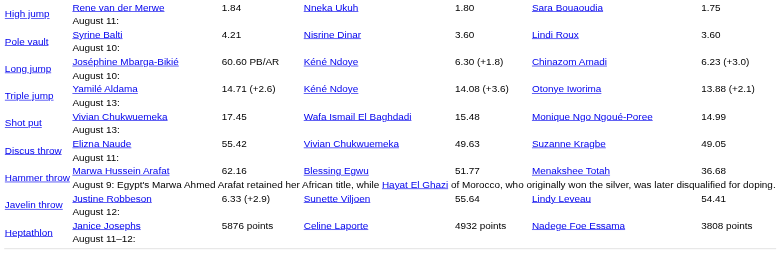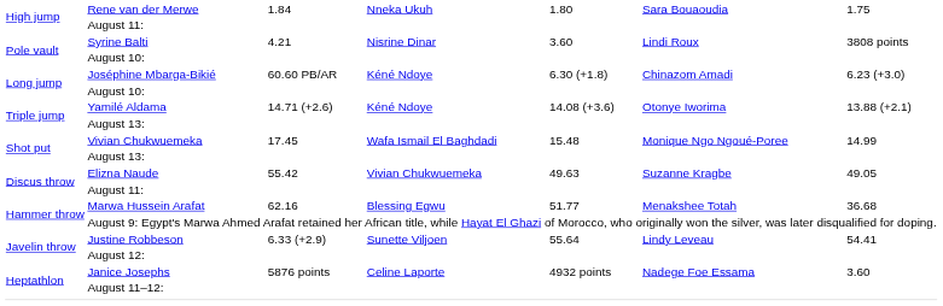 <table>
 <tr>
 <td rowspan=2><a href='#'>High jump</a><br></td>
 <td><a href='#'>Rene van der Merwe</a> <br> </td>
 <td>1.84</td>
 <td><a href='#'>Nneka Ukuh</a>  <br> </td>
 <td>1.80</td>
 <td><a href='#'>Sara Bouaoudia</a> <br></td>
 <td>1.75</td>
 </tr>
 <tr>
 <td colspan=6>August 11:</td>
 </tr>
 <tr>
 <td rowspan=2><a href='#'>Pole vault</a><br></td>
 <td><a href='#'>Syrine Balti</a> <br> </td>
 <td>4.21</td>
 <td><a href='#'>Nisrine Dinar</a> <br> </td>
 <td>3.60</td>
 <td><a href='#'>Lindi Roux</a> <br> </td>
-<td>3.60</td>
+<td>3808 points</td>
 </tr>
 <tr>
 <td colspan=6>August 10:</td>
 </tr>
 <tr>
 <td rowspan=2><a href='#'>Long jump</a><br></td>
 <td><a href='#'>Joséphine Mbarga-Bikié</a> <br> </td>
 <td>60.60 PB/AR</td>
 <td><a href='#'>Kéné Ndoye</a> <br> </td>
 <td>6.30 (+1.8)</td>
 <td><a href='#'>Chinazom Amadi</a> <br> </td>
 <td>6.23 (+3.0)</td>
 </tr>
 <tr>
 <td colspan=6>August 10:</td>
 </tr>
 <tr>
 <td rowspan=2><a href='#'>Triple jump</a><br></td>
 <td><a href='#'>Yamilé Aldama</a> <br> </td>
 <td>14.71 (+2.6)</td>
 <td><a href='#'>Kéné Ndoye</a> <br> </td>
 <td>14.08 (+3.6)</td>
 <td><a href='#'>Otonye Iworima</a>  <br> </td>
 <td>13.88 (+2.1)</td>
 </tr>
 <tr>
 <td colspan=6>August 13:</td>
 </tr>
 <tr>
 <td rowspan=2><a href='#'>Shot put</a><br></td>
 <td><a href='#'>Vivian Chukwuemeka</a> <br> </td>
 <td>17.45</td>
 <td><a href='#'>Wafa Ismail El Baghdadi</a> <br> </td>
 <td>15.48</td>
 <td><a href='#'>Monique Ngo Ngoué-Poree</a> <br> </td>
 <td>14.99</td>
 </tr>
 <tr>
 <td colspan=6>August 13:</td>
 </tr>
 <tr>
 <td rowspan=2><a href='#'>Discus throw</a><br></td>
 <td><a href='#'>Elizna Naude</a> <br> </td>
 <td>55.42</td>
 <td><a href='#'>Vivian Chukwuemeka</a> <br> </td>
 <td>49.63</td>
 <td><a href='#'>Suzanne Kragbe</a> <br> </td>
 <td>49.05</td>
 </tr>
 <tr>
 <td colspan=6>August 11:</td>
 </tr>
 <tr>
 <td rowspan=2><a href='#'>Hammer throw</a><br></td>
 <td><a href='#'>Marwa Hussein Arafat</a> <br> </td>
 <td>62.16</td>
 <td><a href='#'>Blessing Egwu</a> <br> </td>
 <td>51.77</td>
 <td><a href='#'>Menakshee Totah</a> <br> </td>
 <td>36.68</td>
 </tr>
 <tr>
 <td colspan=6>August 9:  Egypt's Marwa Ahmed Arafat retained her African title, while <a href='#'>Hayat El Ghazi</a> of Morocco, who originally won the silver, was later disqualified for doping.</td>
 </tr>
 <tr>
 <td rowspan=2><a href='#'>Javelin throw</a><br></td>
 <td><a href='#'>Justine Robbeson</a> <br> </td>
 <td>6.33 (+2.9)</td>
 <td><a href='#'>Sunette Viljoen</a> <br> </td>
 <td>55.64</td>
 <td><a href='#'>Lindy Leveau</a> <br> </td>
 <td>54.41</td>
 </tr>
 <tr>
 <td colspan=6>August 12:</td>
 </tr>
 <tr>
 <td rowspan=2><a href='#'>Heptathlon</a><br></td>
 <td><a href='#'>Janice Josephs</a> <br> </td>
 <td>5876 points</td>
 <td><a href='#'>Celine Laporte</a> <br> </td>
 <td>4932 points</td>
 <td><a href='#'>Nadege Foe Essama</a>  <br> </td>
-<td>3808 points</td>
+<td>3.60</td>
 </tr>
 <tr>
 <td colspan=6>August 11–12:</td>
 </tr>
 <tr>
 </tr>
 <tr bgcolor= e8e8e8>
 <td colspan=7></td>
 </tr>
 </table>
